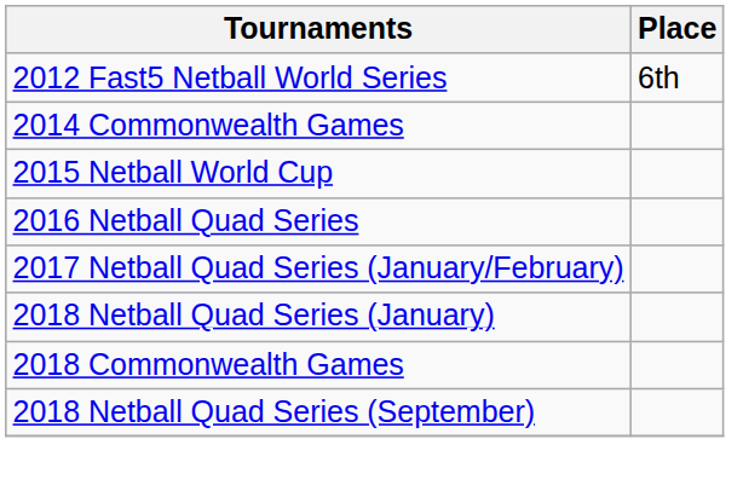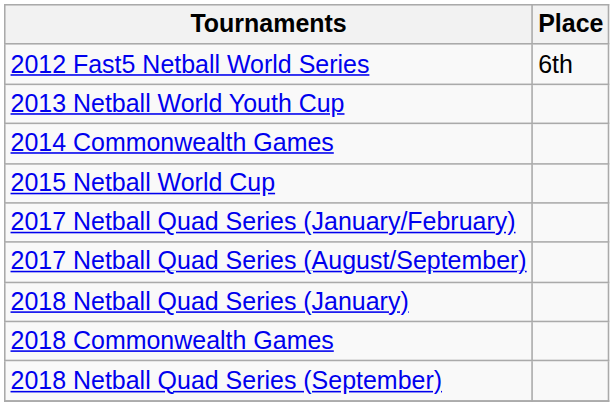 <table class="wikitable collapsible">
 <tr>
 <th>Tournaments</th>
 <th>Place</th>
 </tr>
 <tr>
 <td><a href='#'>2012 Fast5 Netball World Series</a></td>
 <td>6th</td>
 </tr>
 <tr>
+<td><a href='#'>2013 Netball World Youth Cup</a></td>
+<td></td>
+</tr>
+<tr>
 <td><a href='#'>2014 Commonwealth Games</a></td>
 <td></td>
 </tr>
 <tr>
 <td><a href='#'>2015 Netball World Cup</a></td>
 <td></td>
 </tr>
 <tr>
-<td><a href='#'>2016 Netball Quad Series</a></td>
+<td><a href='#'>2017 Netball Quad Series (January/February)</a></td>
 <td></td>
 </tr>
 <tr>
-<td><a href='#'>2017 Netball Quad Series (January/February)</a></td>
+<td><a href='#'>2017 Netball Quad Series (August/September)</a></td>
 <td></td>
 </tr>
 <tr>
 <td><a href='#'>2018 Netball Quad Series (January)</a></td>
 <td></td>
 </tr>
 <tr>
 <td><a href='#'>2018 Commonwealth Games</a></td>
 <td></td>
 </tr>
 <tr>
 <td><a href='#'>2018 Netball Quad Series (September)</a></td>
 <td></td>
 </tr>
 <tr>
 </tr>
 </table>
